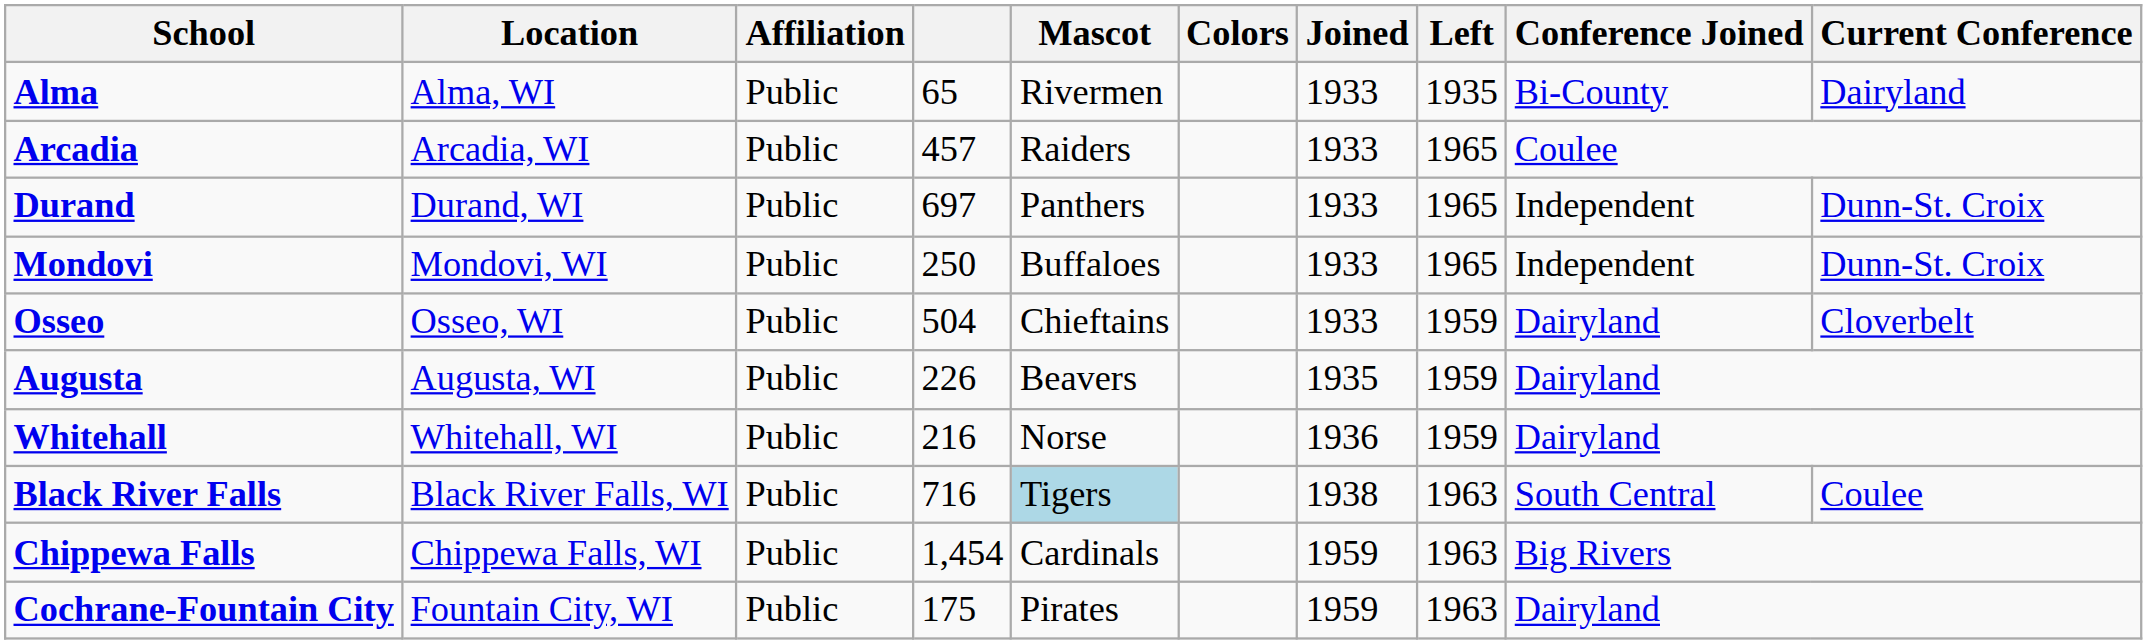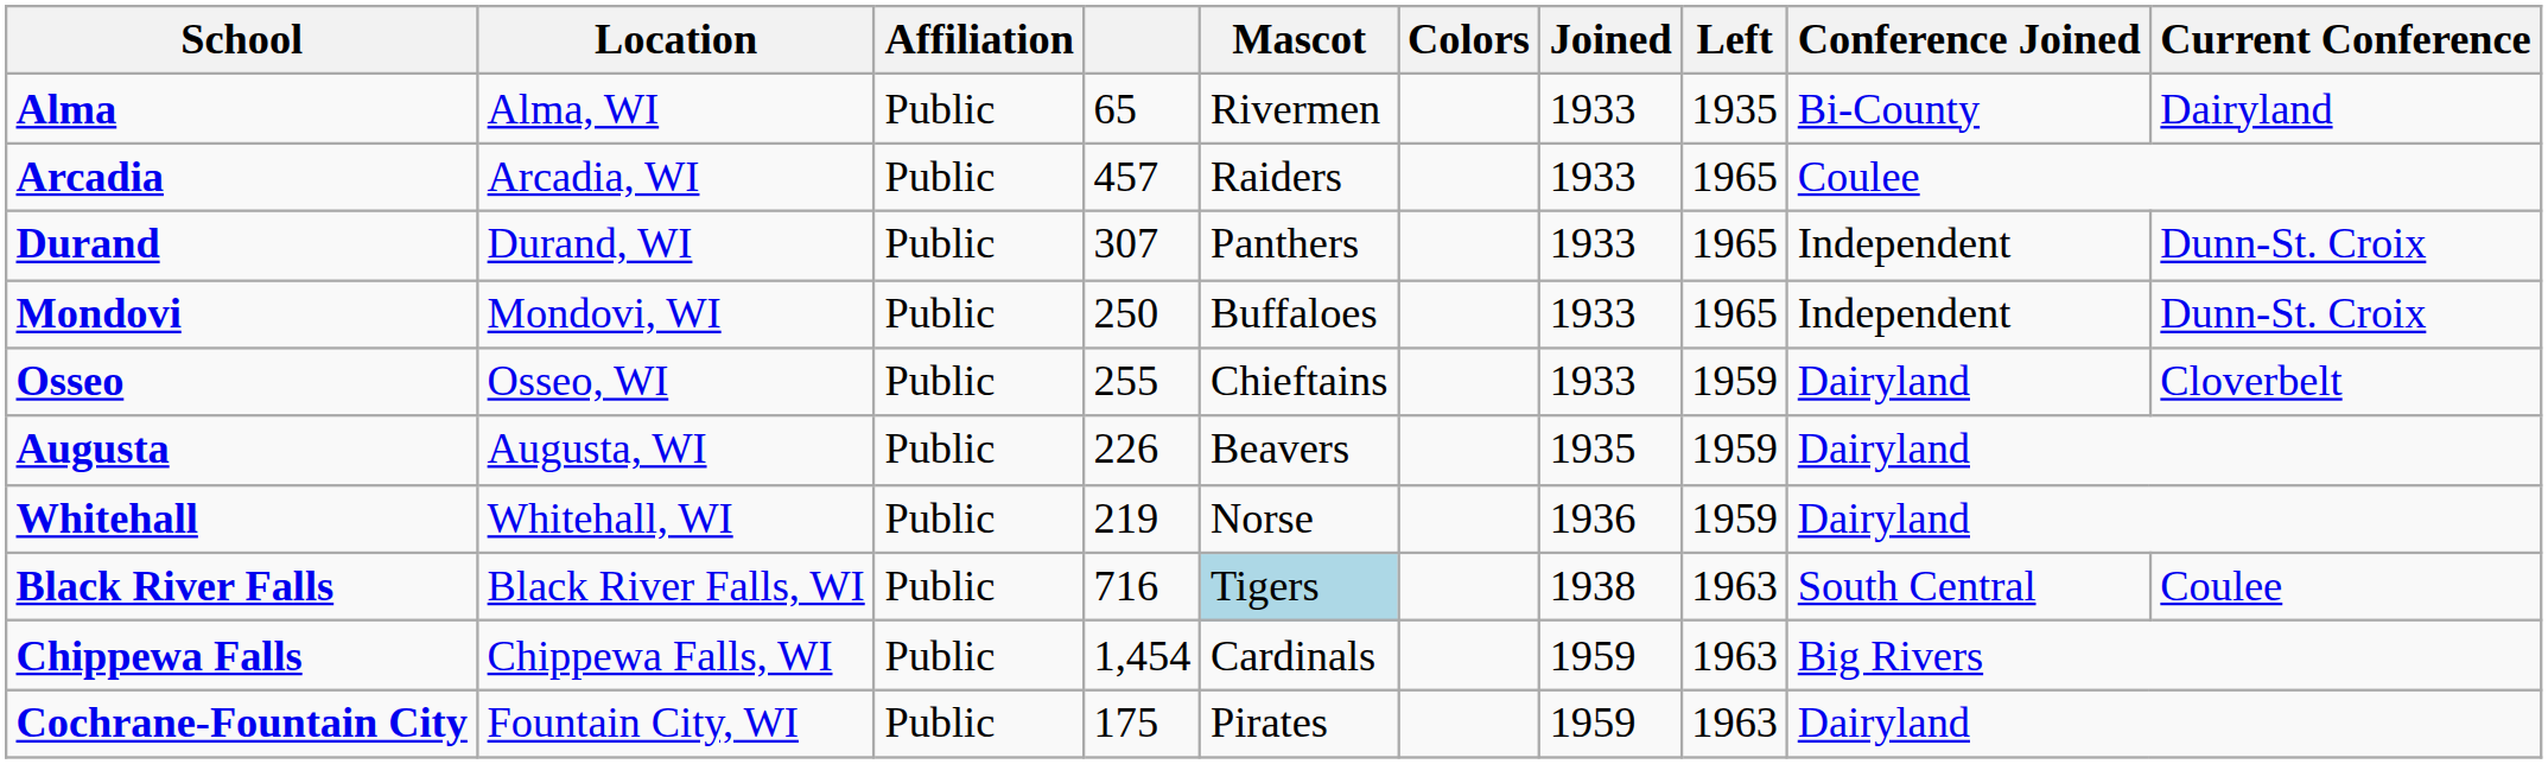 <table class="wikitable sortable">
 <tr>
 <th>School</th>
 <th>Location</th>
 <th>Affiliation</th>
 <th></th>
 <th>Mascot</th>
 <th>Colors</th>
 <th>Joined</th>
 <th>Left</th>
 <th>Conference Joined</th>
 <th>Current Conference</th>
 </tr>
 <tr>
 <td><a href='#'><strong>Alma</strong></a></td>
 <td><a href='#'>Alma, WI</a></td>
 <td>Public</td>
 <td>65</td>
 <td>Rivermen</td>
 <td> </td>
 <td>1933</td>
 <td>1935</td>
 <td><a href='#'>Bi-County</a></td>
 <td><a href='#'>Dairyland</a></td>
 </tr>
 <tr>
 <td><a href='#'><strong>Arcadia</strong></a></td>
 <td><a href='#'>Arcadia, WI</a></td>
 <td>Public</td>
 <td>457</td>
 <td>Raiders</td>
 <td> </td>
 <td>1933</td>
 <td>1965</td>
 <td colspan="2"><a href='#'>Coulee</a></td>
 </tr>
 <tr>
 <td><a href='#'><strong>Durand</strong></a></td>
 <td><a href='#'>Durand, WI</a></td>
 <td>Public</td>
-<td>697</td>
+<td>307</td>
 <td>Panthers</td>
 <td> </td>
 <td>1933</td>
 <td>1965</td>
 <td>Independent</td>
 <td><a href='#'>Dunn-St. Croix</a></td>
 </tr>
 <tr>
 <td><a href='#'><strong>Mondovi</strong></a></td>
 <td><a href='#'>Mondovi, WI</a></td>
 <td>Public</td>
 <td>250</td>
 <td>Buffaloes</td>
 <td> </td>
 <td>1933</td>
 <td>1965</td>
 <td>Independent</td>
 <td><a href='#'>Dunn-St. Croix</a></td>
 </tr>
 <tr>
 <td><a href='#'><strong>Osseo</strong></a></td>
 <td><a href='#'>Osseo, WI</a></td>
 <td>Public</td>
-<td>504</td>
+<td>255</td>
 <td>Chieftains</td>
 <td> </td>
 <td>1933</td>
 <td>1959</td>
 <td><a href='#'>Dairyland</a></td>
 <td><a href='#'>Cloverbelt</a></td>
 </tr>
 <tr>
 <td><a href='#'><strong>Augusta</strong></a></td>
 <td><a href='#'>Augusta, WI</a></td>
 <td>Public</td>
 <td>226</td>
 <td>Beavers</td>
 <td> </td>
 <td>1935</td>
 <td>1959</td>
 <td colspan="2"><a href='#'>Dairyland</a></td>
 </tr>
 <tr>
 <td><a href='#'><strong>Whitehall</strong></a></td>
 <td><a href='#'>Whitehall, WI</a></td>
 <td>Public</td>
-<td>216</td>
+<td>219</td>
 <td>Norse</td>
 <td> </td>
 <td>1936</td>
 <td>1959</td>
 <td colspan="2"><a href='#'>Dairyland</a></td>
 </tr>
 <tr>
 <td><a href='#'><strong>Black River Falls</strong></a></td>
 <td><a href='#'>Black River Falls, WI</a></td>
 <td>Public</td>
 <td>716</td>
 <td style="background: lightblue;">Tigers</td>
 <td> </td>
 <td>1938</td>
 <td>1963</td>
 <td><a href='#'>South Central</a></td>
 <td><a href='#'>Coulee</a></td>
 </tr>
 <tr>
 <td><a href='#'><strong>Chippewa Falls</strong></a></td>
 <td><a href='#'>Chippewa Falls, WI</a></td>
 <td>Public</td>
 <td>1,454</td>
 <td>Cardinals</td>
 <td> </td>
 <td>1959</td>
 <td>1963</td>
 <td colspan="2"><a href='#'>Big Rivers</a></td>
 </tr>
 <tr>
 <td><a href='#'><strong>Cochrane-Fountain City</strong></a></td>
 <td><a href='#'>Fountain City, WI</a></td>
 <td>Public</td>
 <td>175</td>
 <td>Pirates</td>
 <td> </td>
 <td>1959</td>
 <td>1963</td>
 <td colspan="2"><a href='#'>Dairyland</a></td>
 </tr>
 </table>
